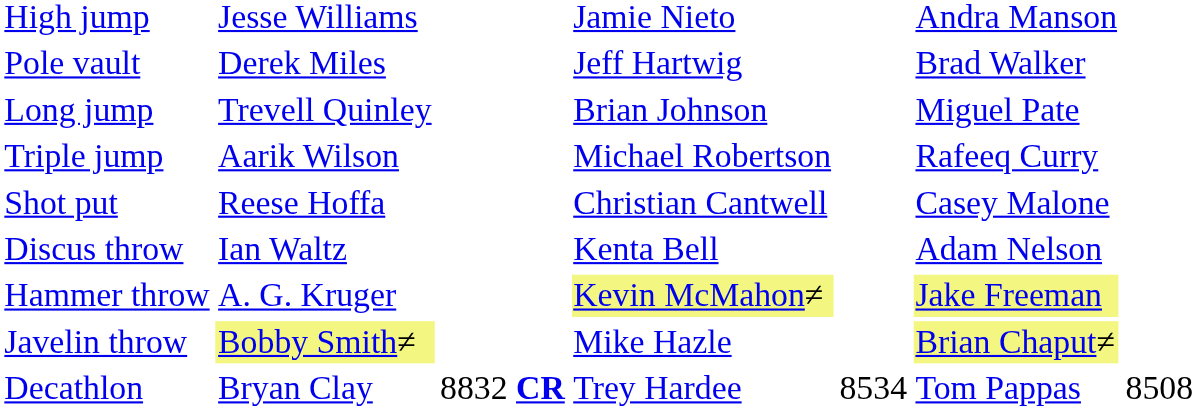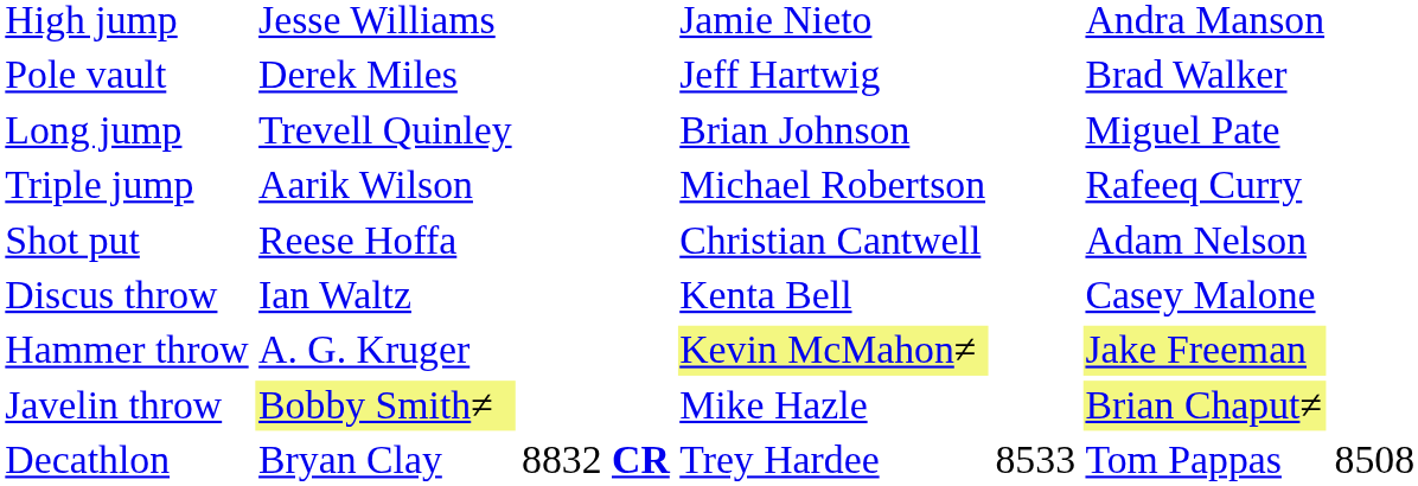 <table>
 <tr>
 <td><a href='#'>High jump</a></td>
 <td><a href='#'>Jesse Williams</a></td>
 <td></td>
 <td><a href='#'>Jamie Nieto</a></td>
 <td></td>
 <td><a href='#'>Andra Manson</a></td>
 <td></td>
 </tr>
 <tr>
 <td><a href='#'>Pole vault</a></td>
 <td><a href='#'>Derek Miles</a></td>
 <td></td>
 <td><a href='#'>Jeff Hartwig</a></td>
 <td></td>
 <td><a href='#'>Brad Walker</a></td>
 <td></td>
 </tr>
 <tr>
 <td><a href='#'>Long jump</a></td>
 <td><a href='#'>Trevell Quinley</a></td>
 <td></td>
 <td><a href='#'>Brian Johnson</a></td>
 <td></td>
 <td><a href='#'>Miguel Pate</a></td>
 <td></td>
 </tr>
 <tr>
 <td><a href='#'>Triple jump</a></td>
 <td><a href='#'>Aarik Wilson</a></td>
 <td></td>
 <td><a href='#'>Michael Robertson</a></td>
 <td></td>
 <td><a href='#'>Rafeeq Curry</a></td>
 <td></td>
 </tr>
 <tr>
 <td><a href='#'>Shot put</a></td>
 <td><a href='#'>Reese Hoffa</a></td>
 <td></td>
 <td><a href='#'>Christian Cantwell</a></td>
 <td></td>
-<td><a href='#'>Casey Malone</a></td>
+<td><a href='#'>Adam Nelson</a></td>
 <td></td>
 </tr>
 <tr>
 <td><a href='#'>Discus throw</a></td>
 <td><a href='#'>Ian Waltz</a></td>
 <td></td>
 <td><a href='#'>Kenta Bell</a></td>
 <td></td>
-<td><a href='#'>Adam Nelson</a></td>
+<td><a href='#'>Casey Malone</a></td>
 <td></td>
 </tr>
 <tr>
 <td><a href='#'>Hammer throw</a></td>
 <td><a href='#'>A. G. Kruger</a></td>
 <td></td>
 <td style="background:#f3f781;"><a href='#'>Kevin McMahon</a>≠</td>
 <td></td>
 <td style="background:#f3f781;"><a href='#'>Jake Freeman</a></td>
 <td></td>
 </tr>
 <tr>
 <td><a href='#'>Javelin throw</a></td>
 <td style="background:#f3f781;"><a href='#'>Bobby Smith</a>≠</td>
 <td></td>
 <td><a href='#'>Mike Hazle</a></td>
 <td></td>
 <td style="background:#f3f781;"><a href='#'>Brian Chaput</a>≠</td>
 <td></td>
 </tr>
 <tr>
 <td><a href='#'>Decathlon</a></td>
 <td><a href='#'>Bryan Clay</a></td>
 <td>8832 <strong><a href='#'>CR</a></strong></td>
 <td><a href='#'>Trey Hardee</a></td>
-<td>8534</td>
+<td>8533</td>
 <td><a href='#'>Tom Pappas</a></td>
 <td>8508</td>
 </tr>
 </table>
